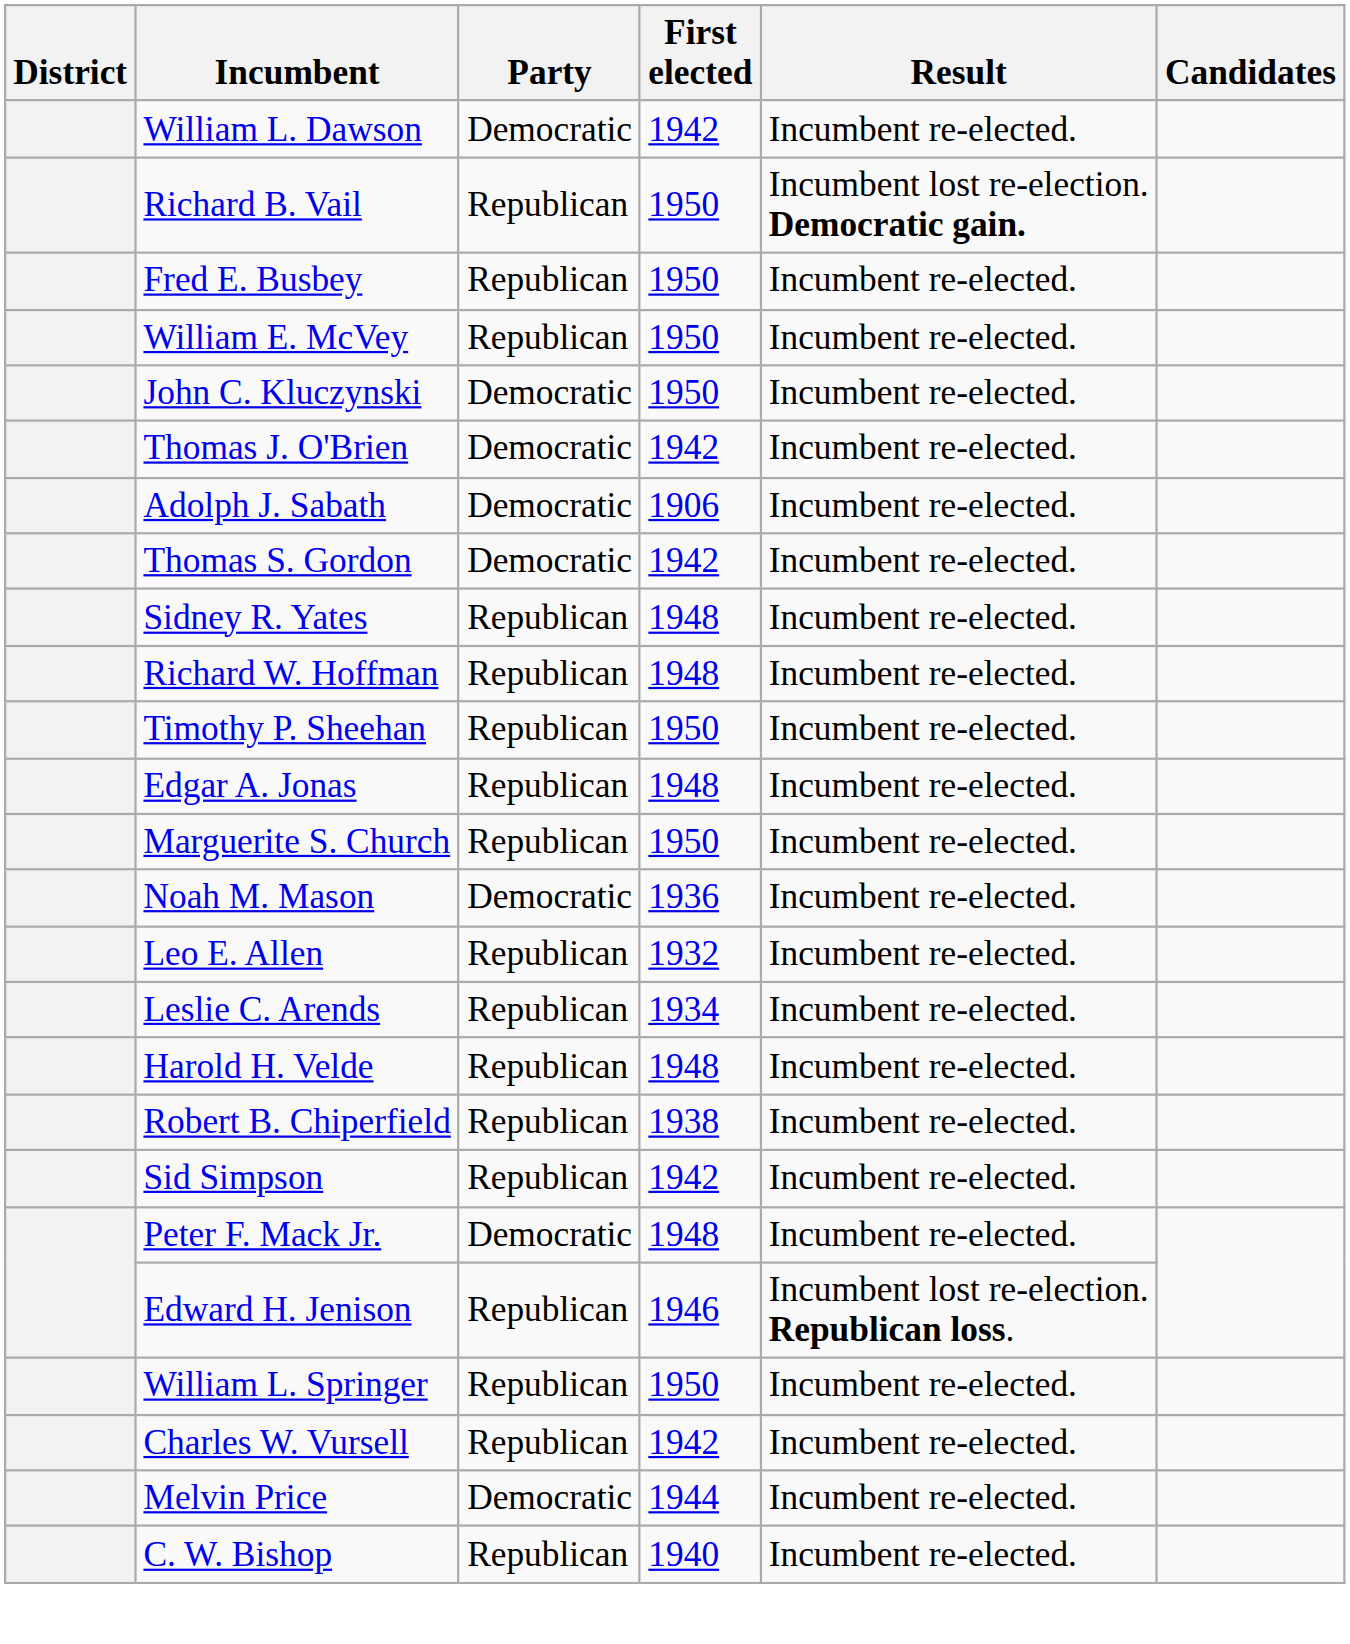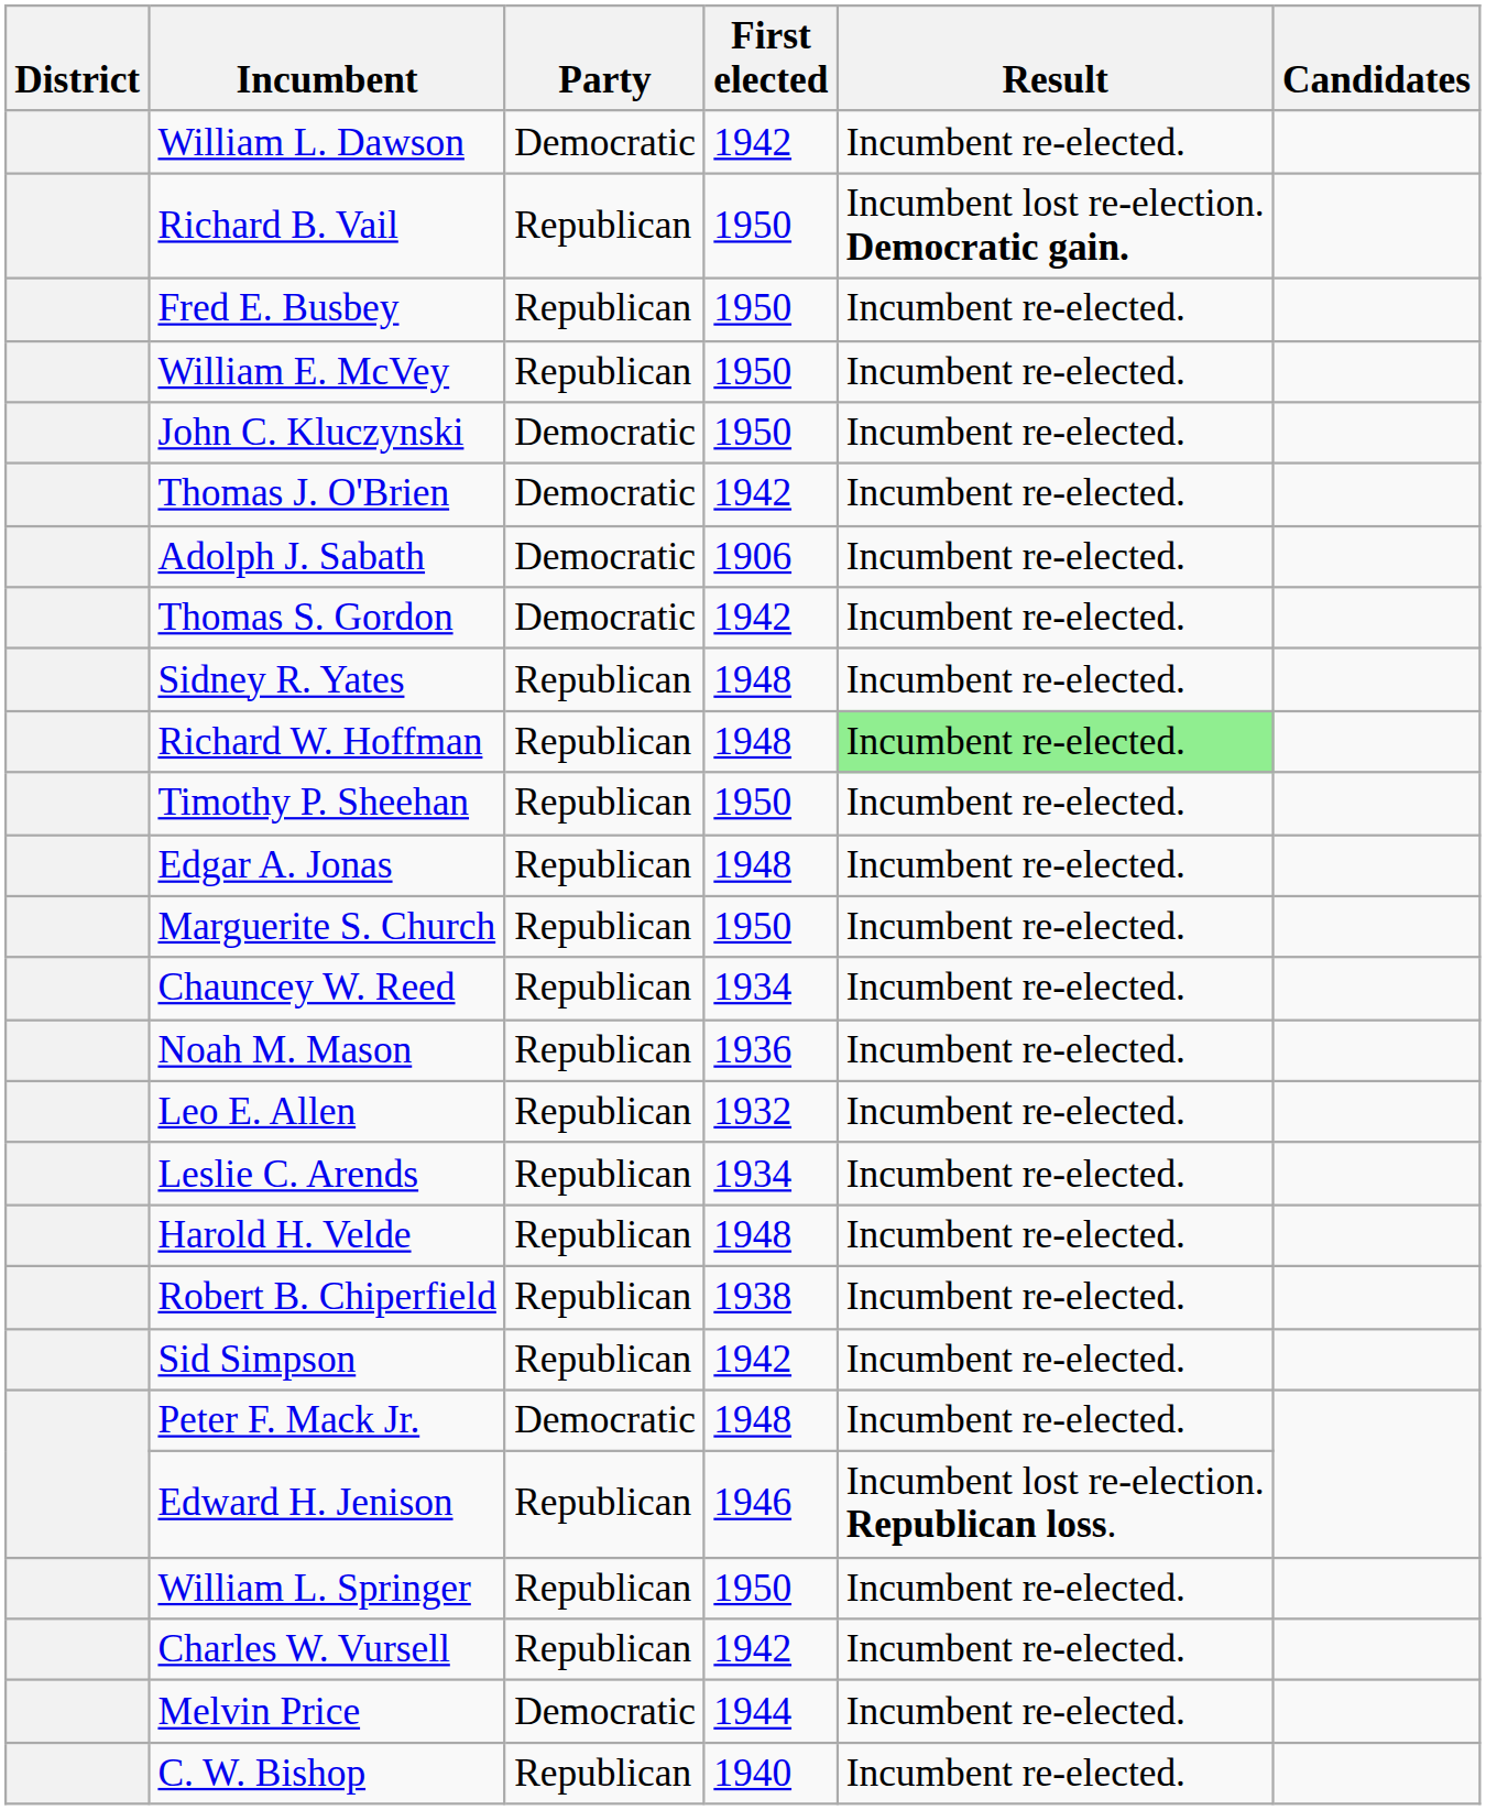 <table class=wikitable>
 <tr valign=bottom>
 <th>District</th>
 <th>Incumbent</th>
 <th>Party</th>
 <th>First<br>elected</th>
 <th>Result</th>
 <th>Candidates</th>
 </tr>
 <tr>
 <th></th>
 <td><a href='#'>William L. Dawson</a></td>
 <td>Democratic</td>
 <td><a href='#'>1942</a></td>
 <td>Incumbent re-elected.</td>
 <td nowrap></td>
 </tr>
 <tr>
 <th></th>
 <td><a href='#'>Richard B. Vail</a></td>
 <td>Republican</td>
 <td><a href='#'>1950</a></td>
 <td>Incumbent lost re-election.<br><strong>Democratic gain.</strong></td>
 <td nowrap></td>
 </tr>
 <tr>
 <th></th>
 <td><a href='#'>Fred E. Busbey</a></td>
 <td>Republican</td>
 <td><a href='#'>1950</a></td>
 <td>Incumbent re-elected.</td>
 <td nowrap></td>
 </tr>
 <tr>
 <th></th>
 <td><a href='#'>William E. McVey</a></td>
 <td>Republican</td>
 <td><a href='#'>1950</a></td>
 <td>Incumbent re-elected.</td>
 <td nowrap></td>
 </tr>
 <tr>
 <th></th>
 <td><a href='#'>John C. Kluczynski</a></td>
 <td>Democratic</td>
 <td><a href='#'>1950</a></td>
 <td>Incumbent re-elected.</td>
 <td nowrap></td>
 </tr>
 <tr>
 <th></th>
 <td><a href='#'>Thomas J. O'Brien</a></td>
 <td>Democratic</td>
 <td><a href='#'>1942</a></td>
 <td>Incumbent re-elected.</td>
 <td nowrap></td>
 </tr>
 <tr>
 <th></th>
 <td><a href='#'>Adolph J. Sabath</a></td>
 <td>Democratic</td>
 <td><a href='#'>1906</a></td>
 <td>Incumbent re-elected.</td>
 <td nowrap></td>
 </tr>
 <tr>
 <th></th>
 <td><a href='#'>Thomas S. Gordon</a></td>
 <td>Democratic</td>
 <td><a href='#'>1942</a></td>
 <td>Incumbent re-elected.</td>
 <td nowrap></td>
 </tr>
 <tr>
 <th></th>
 <td><a href='#'>Sidney R. Yates</a></td>
 <td>Republican</td>
 <td><a href='#'>1948</a></td>
 <td>Incumbent re-elected.</td>
 <td nowrap></td>
 </tr>
 <tr>
 <th></th>
 <td><a href='#'>Richard W. Hoffman</a></td>
 <td>Republican</td>
 <td><a href='#'>1948</a></td>
-<td>Incumbent re-elected.</td>
+<td style="background: lightgreen;">Incumbent re-elected.</td>
 <td nowrap></td>
 </tr>
 <tr>
 <th></th>
 <td><a href='#'>Timothy P. Sheehan</a></td>
 <td>Republican</td>
 <td><a href='#'>1950</a></td>
 <td>Incumbent re-elected.</td>
 <td nowrap></td>
 </tr>
 <tr>
 <th></th>
 <td><a href='#'>Edgar A. Jonas</a></td>
 <td>Republican</td>
 <td><a href='#'>1948</a></td>
 <td>Incumbent re-elected.</td>
 <td nowrap></td>
 </tr>
 <tr>
 <th></th>
 <td><a href='#'>Marguerite S. Church</a></td>
 <td>Republican</td>
 <td><a href='#'>1950</a></td>
 <td>Incumbent re-elected.</td>
 <td nowrap></td>
 </tr>
 <tr>
 <th></th>
+<td><a href='#'>Chauncey W. Reed</a></td>
+<td>Republican</td>
+<td><a href='#'>1934</a></td>
+<td>Incumbent re-elected.</td>
+<td nowrap></td>
+</tr>
+<tr>
+<th></th>
 <td><a href='#'>Noah M. Mason</a></td>
-<td>Democratic</td>
+<td>Republican</td>
 <td><a href='#'>1936</a></td>
 <td>Incumbent re-elected.</td>
 <td nowrap></td>
 </tr>
 <tr>
 <th></th>
 <td><a href='#'>Leo E. Allen</a></td>
 <td>Republican</td>
 <td><a href='#'>1932</a></td>
 <td>Incumbent re-elected.</td>
 <td nowrap></td>
 </tr>
 <tr>
 <th></th>
 <td><a href='#'>Leslie C. Arends</a></td>
 <td>Republican</td>
 <td><a href='#'>1934</a></td>
 <td>Incumbent re-elected.</td>
 <td nowrap></td>
 </tr>
 <tr>
 <th></th>
 <td><a href='#'>Harold H. Velde</a></td>
 <td>Republican</td>
 <td><a href='#'>1948</a></td>
 <td>Incumbent re-elected.</td>
 <td nowrap></td>
 </tr>
 <tr>
 <th></th>
 <td><a href='#'>Robert B. Chiperfield</a></td>
 <td>Republican</td>
 <td><a href='#'>1938</a></td>
 <td>Incumbent re-elected.</td>
 <td nowrap></td>
 </tr>
 <tr>
 <th></th>
 <td><a href='#'>Sid Simpson</a></td>
 <td>Republican</td>
 <td><a href='#'>1942</a></td>
 <td>Incumbent re-elected.</td>
 <td nowrap></td>
 </tr>
 <tr>
 <th rowspan=2></th>
 <td><a href='#'>Peter F. Mack Jr.</a></td>
 <td>Democratic</td>
 <td><a href='#'>1948</a></td>
 <td>Incumbent re-elected.</td>
 <td rowspan=2></td>
 </tr>
 <tr>
 <td><a href='#'>Edward H. Jenison</a><br></td>
 <td>Republican</td>
 <td><a href='#'>1946</a></td>
 <td>Incumbent lost re-election.<br><strong>Republican loss</strong>.</td>
 </tr>
 <tr>
 <th></th>
 <td><a href='#'>William L. Springer</a></td>
 <td>Republican</td>
 <td><a href='#'>1950</a></td>
 <td>Incumbent re-elected.</td>
 <td nowrap></td>
 </tr>
 <tr>
 <th></th>
 <td><a href='#'>Charles W. Vursell</a><br></td>
 <td>Republican</td>
 <td><a href='#'>1942</a></td>
 <td>Incumbent re-elected.</td>
 <td nowrap></td>
 </tr>
 <tr>
 <th></th>
 <td><a href='#'>Melvin Price</a><br></td>
 <td>Democratic</td>
 <td><a href='#'>1944</a></td>
 <td>Incumbent re-elected.</td>
 <td nowrap></td>
 </tr>
 <tr>
 <th></th>
 <td><a href='#'>C. W. Bishop</a><br></td>
 <td>Republican</td>
 <td><a href='#'>1940</a></td>
 <td>Incumbent re-elected.</td>
 <td nowrap></td>
 </tr>
 </table>
